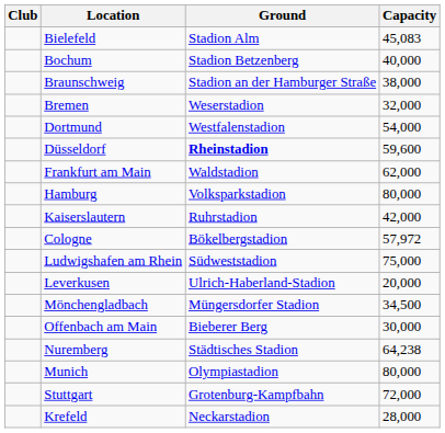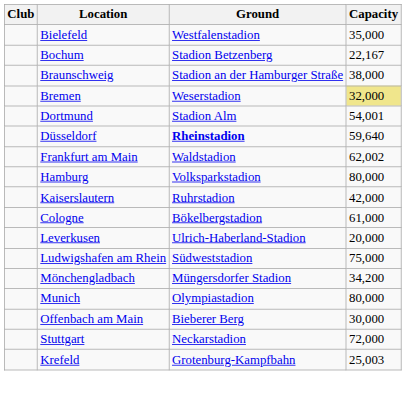 <table class="wikitable sortable">
 <tr>
 <th>Club</th>
 <th>Location</th>
 <th>Ground</th>
 <th>Capacity</th>
 </tr>
 <tr>
 <td></td>
 <td><a href='#'>Bielefeld</a></td>
-<td><a href='#'>Stadion Alm</a></td>
-<td>45,083</td>
+<td><a href='#'>Westfalenstadion</a></td>
+<td>35,000</td>
 </tr>
 <tr>
 <td></td>
 <td><a href='#'>Bochum</a></td>
 <td><a href='#'>Stadion Betzenberg</a></td>
-<td>40,000</td>
+<td>22,167</td>
 </tr>
 <tr>
 <td></td>
 <td><a href='#'>Braunschweig</a></td>
 <td><a href='#'>Stadion an der Hamburger Straße</a></td>
 <td>38,000</td>
 </tr>
 <tr>
 <td></td>
 <td><a href='#'>Bremen</a></td>
 <td><a href='#'>Weserstadion</a></td>
-<td>32,000</td>
+<td style="background: khaki;">32,000</td>
 </tr>
 <tr>
 <td></td>
 <td><a href='#'>Dortmund</a></td>
-<td><a href='#'>Westfalenstadion</a></td>
-<td>54,000</td>
+<td><a href='#'>Stadion Alm</a></td>
+<td>54,001</td>
 </tr>
 <tr>
 <td></td>
 <td><a href='#'>Düsseldorf</a></td>
 <td><strong><a href='#'>Rheinstadion</a></strong></td>
-<td>59,600</td>
+<td>59,640</td>
 </tr>
 <tr>
 <td></td>
 <td><a href='#'>Frankfurt am Main</a></td>
 <td><a href='#'>Waldstadion</a></td>
-<td>62,000</td>
+<td>62,002</td>
 </tr>
 <tr>
 <td></td>
 <td><a href='#'>Hamburg</a></td>
 <td><a href='#'>Volksparkstadion</a></td>
 <td>80,000</td>
 </tr>
 <tr>
 <td></td>
 <td><a href='#'>Kaiserslautern</a></td>
 <td><a href='#'>Ruhrstadion</a></td>
 <td>42,000</td>
 </tr>
 <tr>
 <td></td>
 <td><a href='#'>Cologne</a></td>
 <td><a href='#'>Bökelbergstadion</a></td>
-<td>57,972</td>
+<td>61,000</td>
+</tr>
+<tr>
+<td></td>
+<td><a href='#'>Leverkusen</a></td>
+<td><a href='#'>Ulrich-Haberland-Stadion</a></td>
+<td>20,000</td>
 </tr>
 <tr>
 <td></td>
 <td><a href='#'>Ludwigshafen am Rhein</a></td>
 <td><a href='#'>Südweststadion</a></td>
 <td>75,000</td>
 </tr>
 <tr>
 <td></td>
-<td><a href='#'>Leverkusen</a></td>
-<td><a href='#'>Ulrich-Haberland-Stadion</a></td>
-<td>20,000</td>
+<td><a href='#'>Mönchengladbach</a></td>
+<td><a href='#'>Müngersdorfer Stadion</a></td>
+<td>34,200</td>
 </tr>
 <tr>
 <td></td>
-<td><a href='#'>Mönchengladbach</a></td>
-<td><a href='#'>Müngersdorfer Stadion</a></td>
-<td>34,500</td>
+<td><a href='#'>Munich</a></td>
+<td><a href='#'>Olympiastadion</a></td>
+<td>80,000</td>
 </tr>
 <tr>
 <td></td>
 <td><a href='#'>Offenbach am Main</a></td>
 <td><a href='#'>Bieberer Berg</a></td>
 <td>30,000</td>
 </tr>
 <tr>
 <td></td>
-<td><a href='#'>Nuremberg</a></td>
-<td><a href='#'>Städtisches Stadion</a></td>
-<td>64,238</td>
-</tr>
-<tr>
-<td></td>
-<td><a href='#'>Munich</a></td>
-<td><a href='#'>Olympiastadion</a></td>
-<td>80,000</td>
-</tr>
-<tr>
-<td></td>
 <td><a href='#'>Stuttgart</a></td>
-<td><a href='#'>Grotenburg-Kampfbahn</a></td>
+<td><a href='#'>Neckarstadion</a></td>
 <td>72,000</td>
 </tr>
 <tr>
 <td></td>
 <td><a href='#'>Krefeld</a></td>
-<td><a href='#'>Neckarstadion</a></td>
-<td>28,000</td>
+<td><a href='#'>Grotenburg-Kampfbahn</a></td>
+<td>25,003</td>
 </tr>
 </table>
